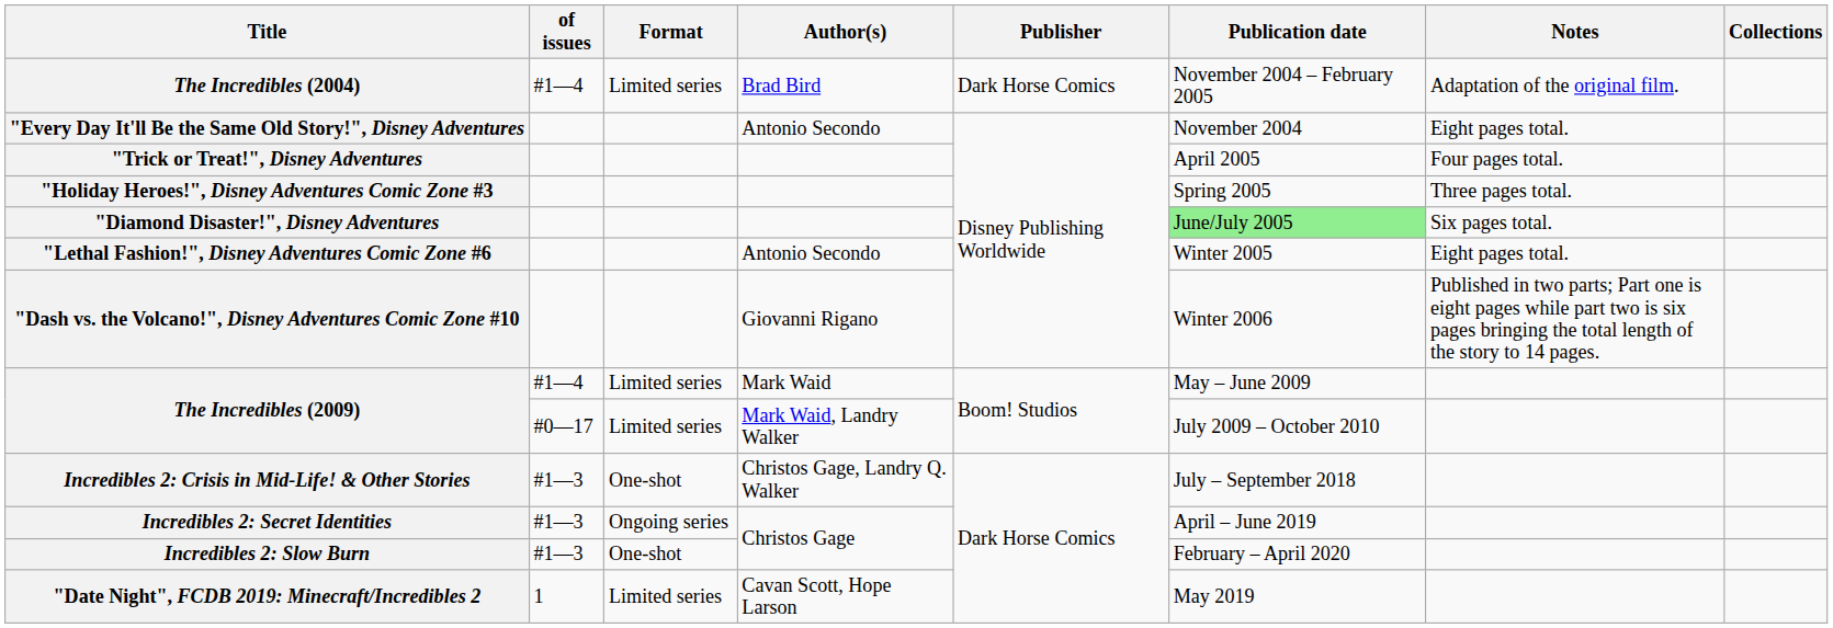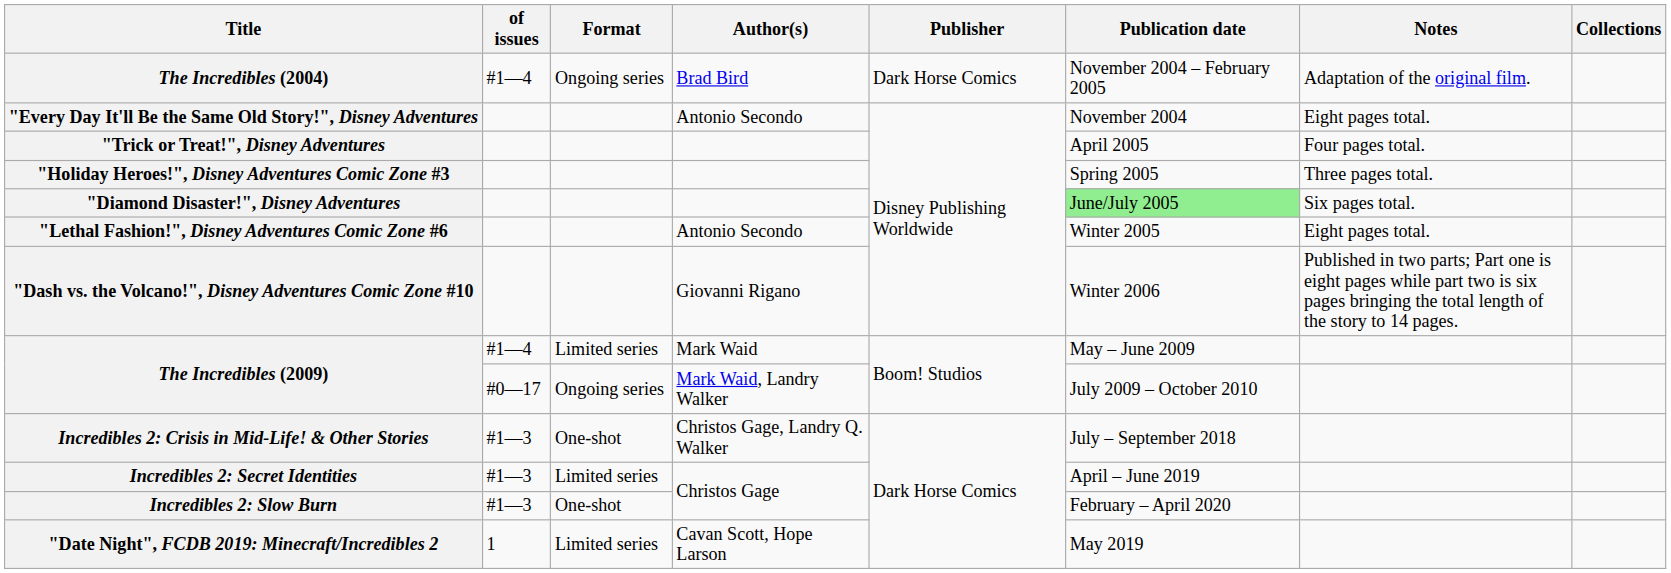 <table class="wikitable">
 <tr>
 <th>Title</th>
 <th style="width:40pt"> of issues</th>
 <th style="width:75pt">Format</th>
 <th style="width:125pt">Author(s)</th>
 <th style="width:125pt">Publisher</th>
 <th style="width:150pt">Publication date</th>
 <th style="width:175pt">Notes</th>
 <th>Collections</th>
 </tr>
 <tr>
 <th><em>The Incredibles</em> (2004)</th>
 <td>#1—4</td>
-<td>Limited series</td>
+<td>Ongoing series</td>
 <td><a href='#'>Brad Bird</a></td>
 <td>Dark Horse Comics</td>
 <td>November 2004 – February 2005</td>
 <td>Adaptation of the <a href='#'>original film</a>.</td>
 <td></td>
 </tr>
 <tr>
 <th>"Every Day It'll Be the Same Old Story!", <em>Disney Adventures</em></th>
 <td></td>
 <td></td>
 <td>Antonio Secondo</td>
 <td rowspan="6">Disney Publishing Worldwide</td>
 <td>November 2004</td>
 <td>Eight pages total.</td>
 <td></td>
 </tr>
 <tr>
 <th>"Trick or Treat!", <em>Disney Adventures</em></th>
 <td></td>
 <td></td>
 <td></td>
 <td>April 2005</td>
 <td>Four pages total.</td>
 <td></td>
 </tr>
 <tr>
 <th>"Holiday Heroes!", <em>Disney Adventures Comic Zone</em> #3</th>
 <td></td>
 <td></td>
 <td></td>
 <td>Spring 2005</td>
 <td>Three pages total.</td>
 <td></td>
 </tr>
 <tr>
 <th>"Diamond Disaster!", <em>Disney Adventures</em></th>
 <td></td>
 <td></td>
 <td></td>
 <td style="background: lightgreen;">June/July 2005</td>
 <td>Six pages total.</td>
 <td></td>
 </tr>
 <tr>
 <th>"Lethal Fashion!", <em>Disney Adventures Comic Zone</em> #6</th>
 <td></td>
 <td></td>
 <td>Antonio Secondo</td>
 <td>Winter 2005</td>
 <td>Eight pages total.</td>
 <td></td>
 </tr>
 <tr>
 <th>"Dash vs. the Volcano!", <em>Disney Adventures Comic Zone</em> #10</th>
 <td></td>
 <td></td>
 <td>Giovanni Rigano</td>
 <td>Winter 2006</td>
 <td>Published in two parts;  Part one is eight pages while part two is six pages bringing the total length of the story to 14 pages.</td>
 <td></td>
 </tr>
 <tr>
 <th rowspan="2"><em>The Incredibles</em> (2009)</th>
 <td>#1—4</td>
 <td>Limited series</td>
 <td>Mark Waid</td>
 <td rowspan="2">Boom! Studios</td>
 <td>May – June 2009</td>
 <td></td>
 <td></td>
 </tr>
 <tr>
 <td>#0—17</td>
-<td>Limited series</td>
+<td>Ongoing series</td>
 <td><a href='#'>Mark Waid</a>, Landry Walker</td>
 <td>July 2009 – October 2010</td>
 <td></td>
 <td></td>
 </tr>
 <tr>
 <th><em>Incredibles 2: Crisis in Mid-Life! & Other Stories</em></th>
 <td>#1—3</td>
 <td>One-shot</td>
 <td>Christos Gage, Landry Q. Walker</td>
 <td rowspan="4">Dark Horse Comics</td>
 <td>July – September 2018</td>
 <td></td>
 <td></td>
 </tr>
 <tr>
 <th><em>Incredibles 2: Secret Identities</em></th>
 <td>#1—3</td>
-<td>Ongoing series</td>
+<td>Limited series</td>
 <td rowspan="2">Christos Gage</td>
 <td>April	– June 2019</td>
 <td></td>
 <td></td>
 </tr>
 <tr>
 <th><em>Incredibles 2: Slow Burn</em></th>
 <td>#1—3</td>
 <td>One-shot</td>
 <td>February – April 2020</td>
 <td></td>
 <td></td>
 </tr>
 <tr>
 <th>"Date Night", <em>FCDB 2019: Minecraft/Incredibles 2</em></th>
 <td>1</td>
 <td>Limited series</td>
 <td>Cavan Scott, Hope Larson</td>
 <td>May 2019</td>
 <td></td>
 <td></td>
 </tr>
 </table>
